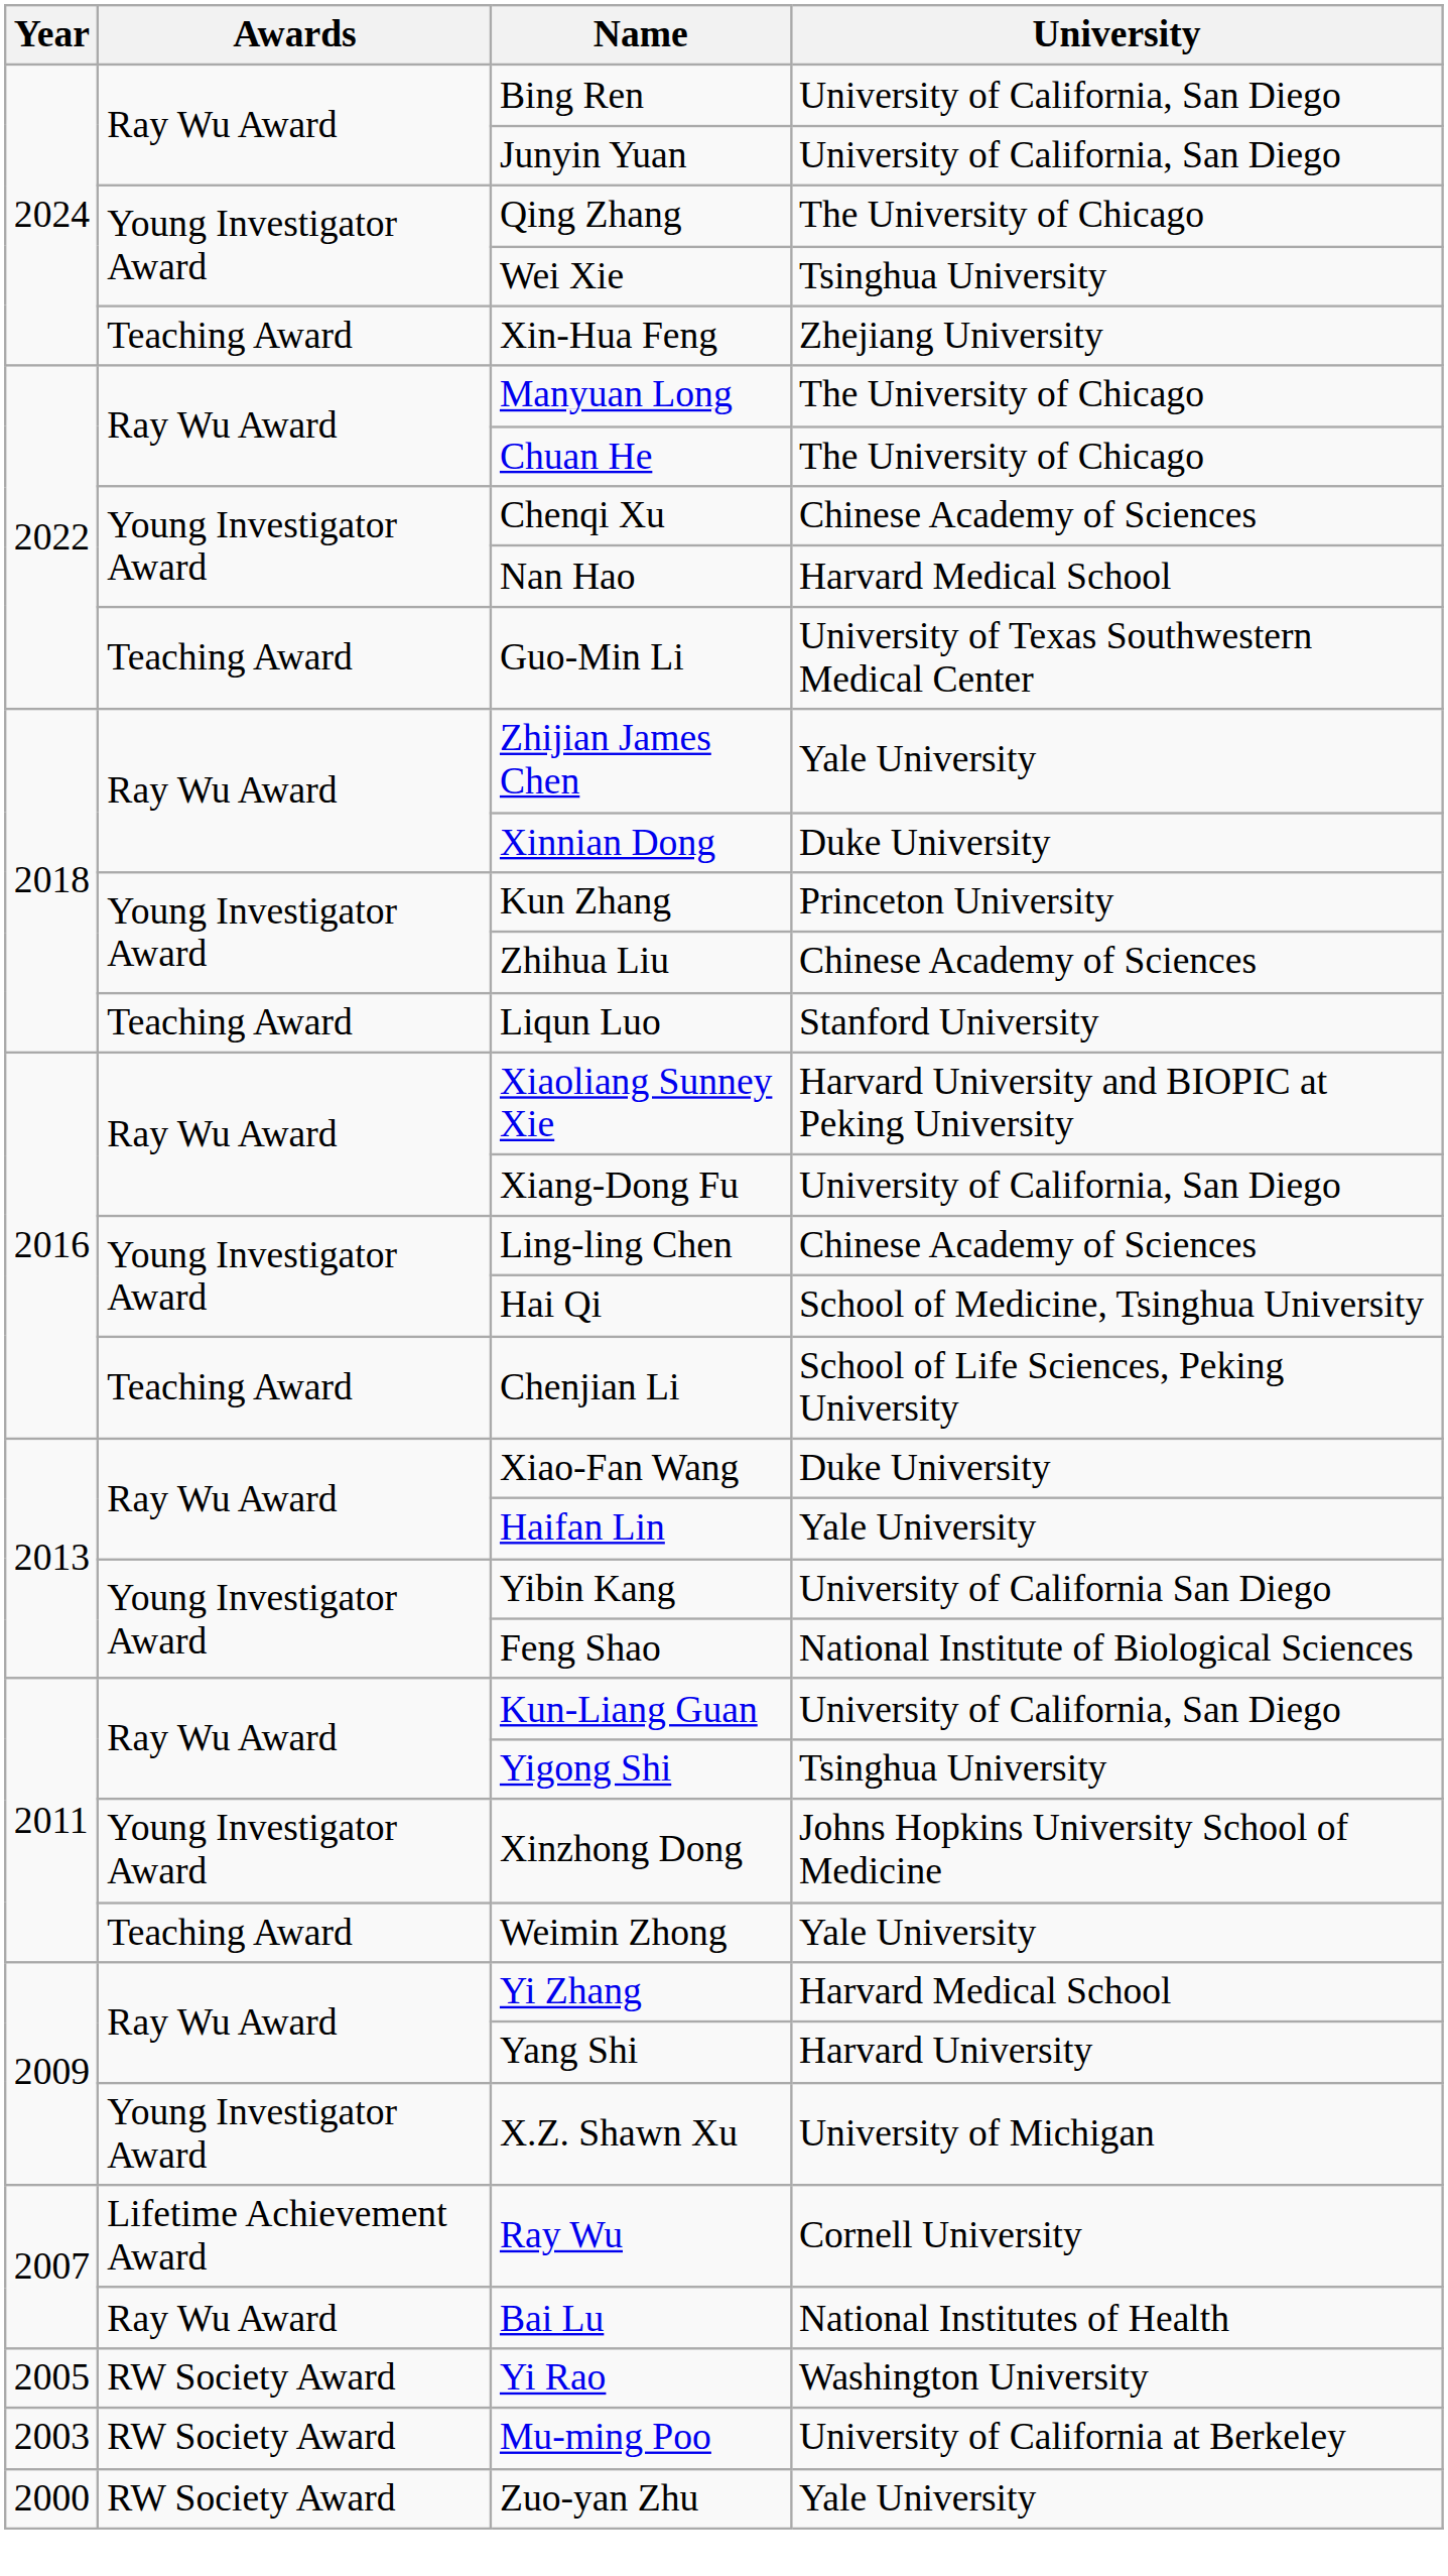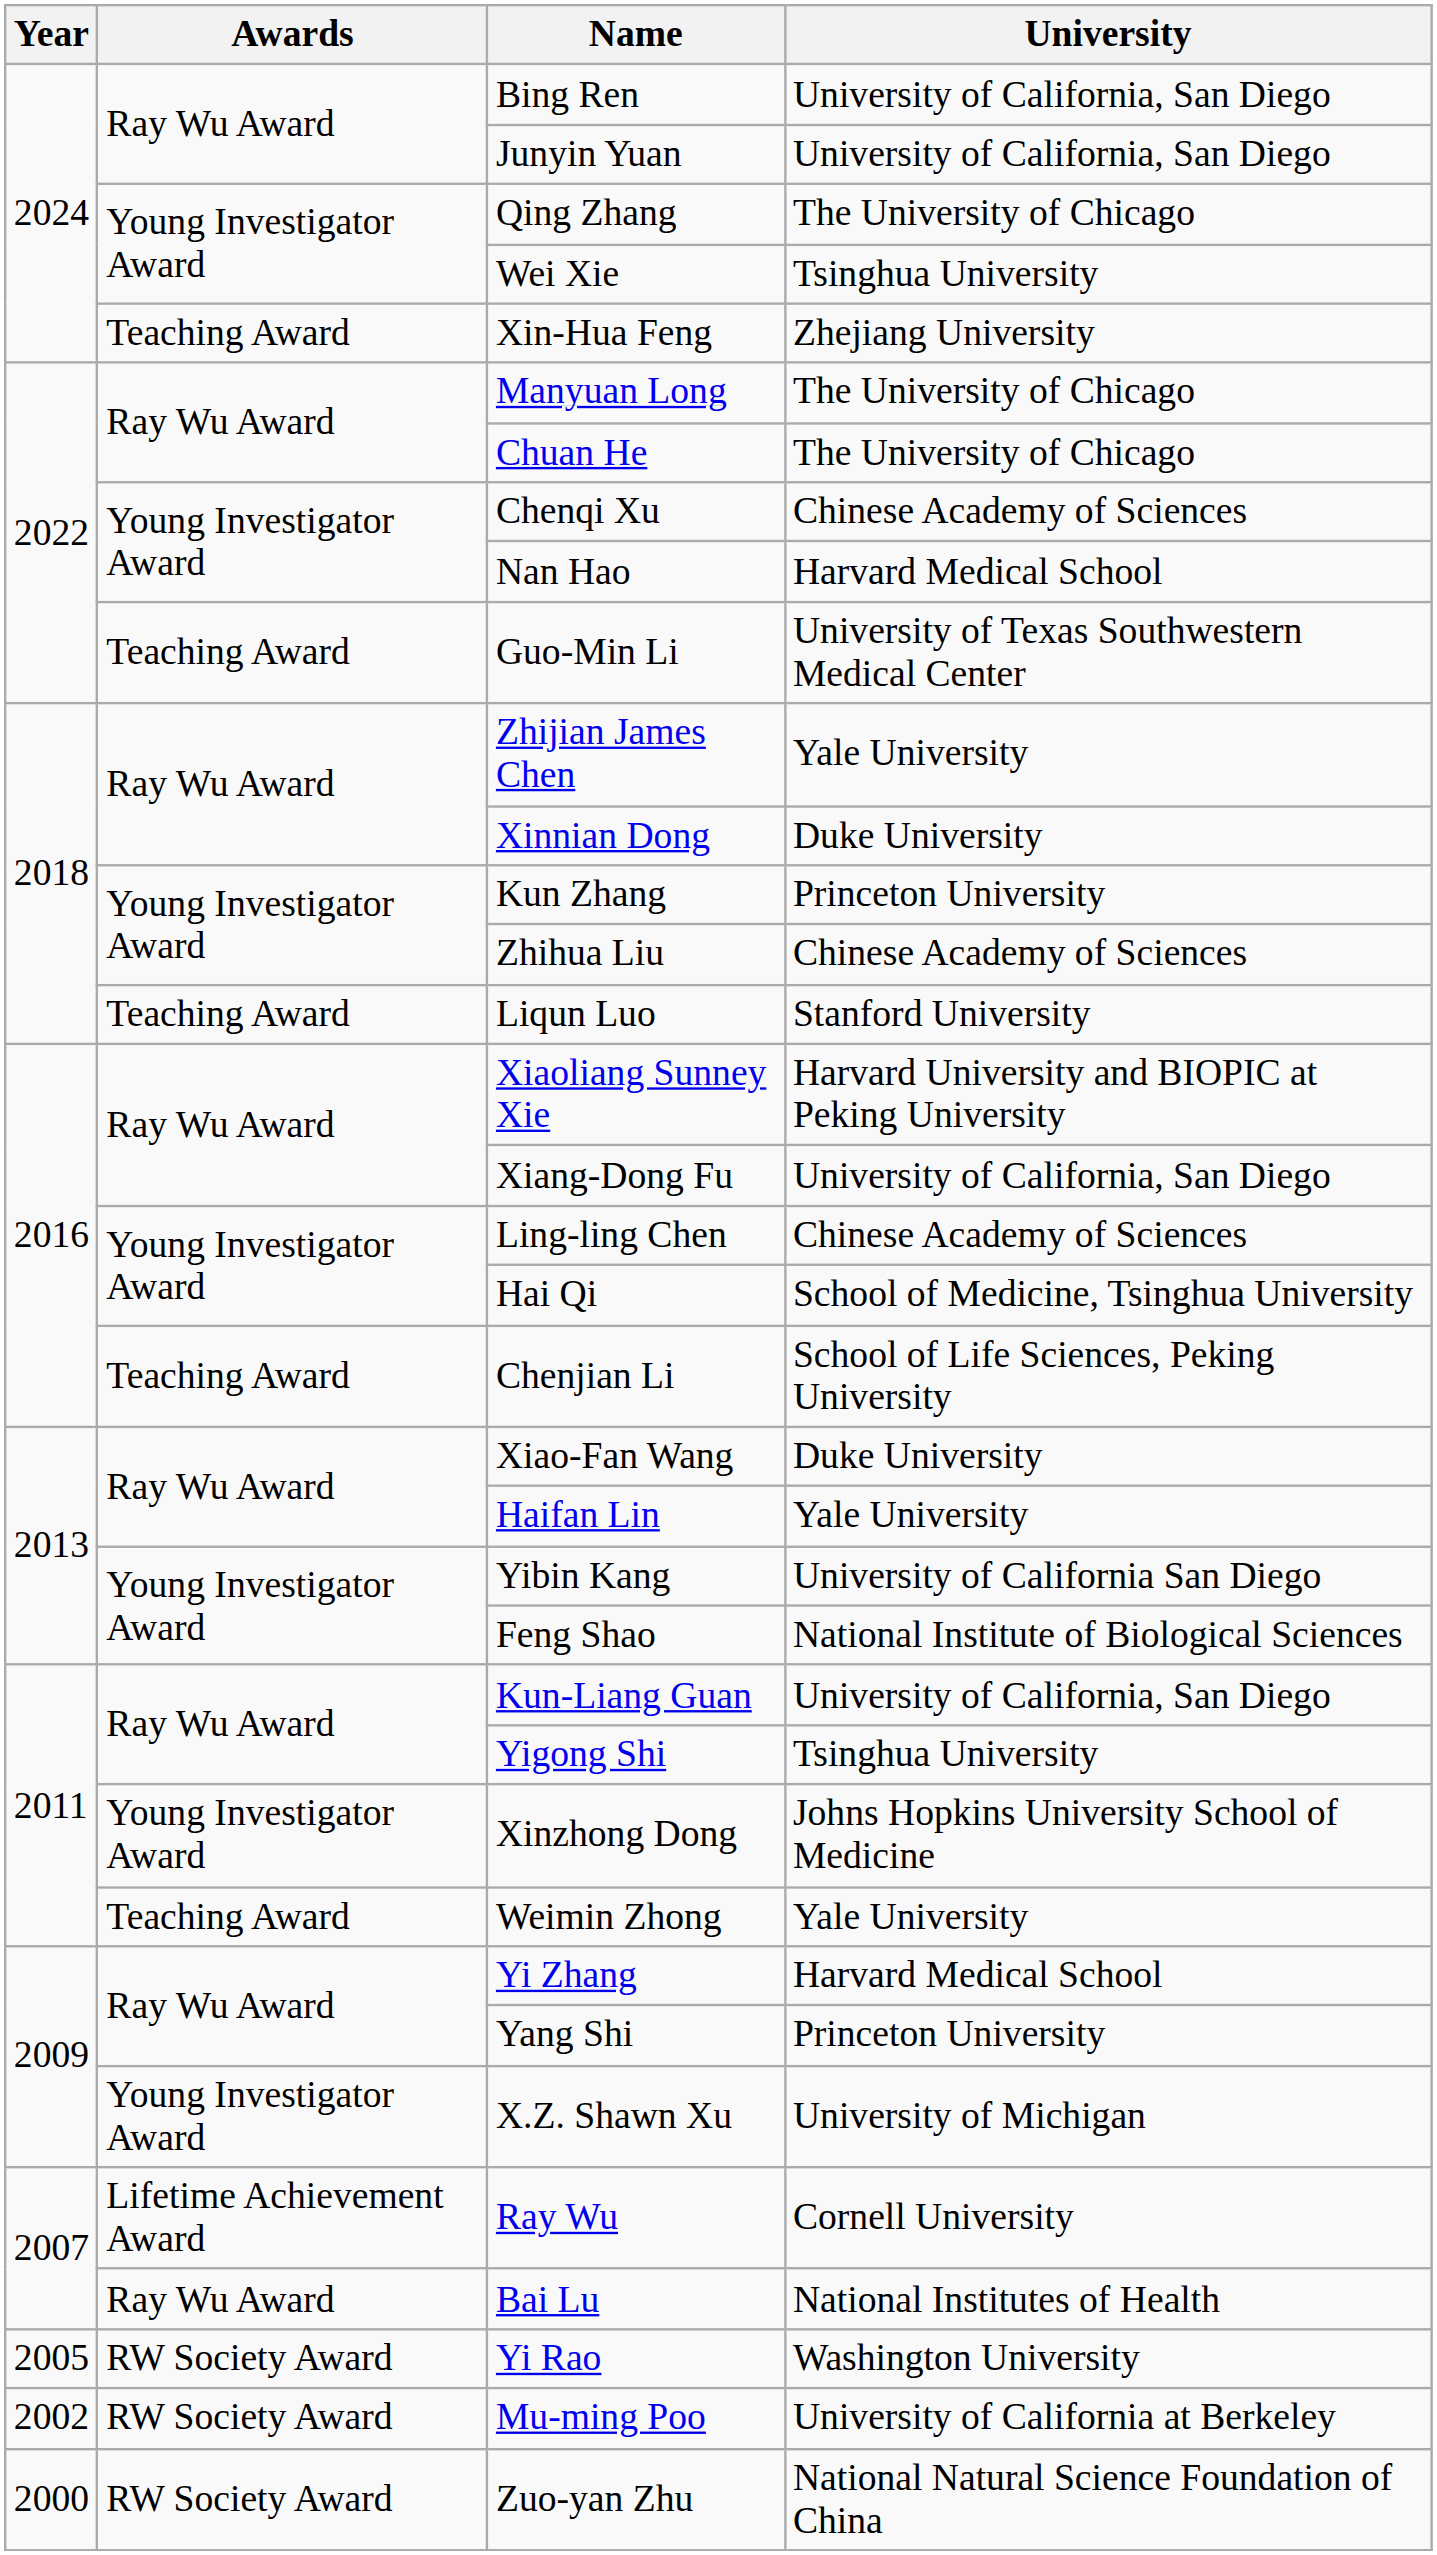 <table class="wikitable sortable mw-collapsible mw-collapsed">
 <tr>
 <th>Year</th>
 <th>Awards</th>
 <th>Name</th>
 <th>University</th>
 </tr>
 <tr>
 <td rowspan="5">2024</td>
 <td rowspan="2">Ray Wu Award</td>
 <td>Bing Ren</td>
 <td>University of California, San Diego</td>
 </tr>
 <tr>
 <td>Junyin Yuan</td>
 <td>University of California, San Diego</td>
 </tr>
 <tr>
 <td rowspan="2">Young Investigator Award</td>
 <td>Qing Zhang</td>
 <td>The University of Chicago</td>
 </tr>
 <tr>
 <td>Wei Xie</td>
 <td>Tsinghua University</td>
 </tr>
 <tr>
 <td>Teaching Award</td>
 <td>Xin-Hua Feng</td>
 <td>Zhejiang University</td>
 </tr>
 <tr>
 <td rowspan="5">2022</td>
 <td rowspan="2">Ray Wu Award</td>
 <td><a href='#'>Manyuan Long</a></td>
 <td>The University of Chicago</td>
 </tr>
 <tr>
 <td><a href='#'>Chuan He</a></td>
 <td>The University of Chicago</td>
 </tr>
 <tr>
 <td rowspan="2">Young Investigator Award</td>
 <td>Chenqi Xu</td>
 <td>Chinese Academy of Sciences</td>
 </tr>
 <tr>
 <td>Nan Hao</td>
 <td>Harvard Medical School</td>
 </tr>
 <tr>
 <td>Teaching Award</td>
 <td>Guo-Min Li</td>
 <td>University of Texas Southwestern Medical Center</td>
 </tr>
 <tr>
 <td rowspan="5">2018</td>
 <td rowspan="2">Ray Wu Award</td>
 <td><a href='#'>Zhijian James Chen</a></td>
 <td>Yale University</td>
 </tr>
 <tr>
 <td><a href='#'>Xinnian Dong</a></td>
 <td>Duke University</td>
 </tr>
 <tr>
 <td rowspan="2">Young Investigator Award</td>
 <td>Kun Zhang</td>
 <td>Princeton University</td>
 </tr>
 <tr>
 <td>Zhihua Liu</td>
 <td>Chinese Academy of Sciences</td>
 </tr>
 <tr>
 <td>Teaching Award</td>
 <td>Liqun Luo</td>
 <td>Stanford University</td>
 </tr>
 <tr>
 <td rowspan="5">2016</td>
 <td rowspan="2">Ray Wu Award</td>
 <td><a href='#'>Xiaoliang Sunney Xie</a></td>
 <td>Harvard University and BIOPIC at Peking University</td>
 </tr>
 <tr>
 <td>Xiang-Dong Fu</td>
 <td>University of California, San Diego</td>
 </tr>
 <tr>
 <td rowspan="2">Young Investigator Award</td>
 <td>Ling-ling Chen</td>
 <td>Chinese Academy of Sciences</td>
 </tr>
 <tr>
 <td>Hai Qi</td>
 <td>School of Medicine, Tsinghua University</td>
 </tr>
 <tr>
 <td>Teaching Award</td>
 <td>Chenjian Li</td>
 <td>School of Life Sciences, Peking University</td>
 </tr>
 <tr>
 <td rowspan="4">2013</td>
 <td rowspan="2">Ray Wu Award</td>
 <td>Xiao-Fan Wang</td>
 <td>Duke University</td>
 </tr>
 <tr>
 <td><a href='#'>Haifan Lin</a></td>
 <td>Yale University</td>
 </tr>
 <tr>
 <td rowspan="2">Young Investigator Award</td>
 <td>Yibin Kang</td>
 <td>University of California San Diego</td>
 </tr>
 <tr>
 <td>Feng Shao</td>
 <td>National Institute of Biological Sciences</td>
 </tr>
 <tr>
 <td rowspan="4">2011</td>
 <td rowspan="2">Ray Wu Award</td>
 <td><a href='#'>Kun-Liang Guan</a></td>
 <td>University of California, San Diego</td>
 </tr>
 <tr>
 <td><a href='#'>Yigong Shi</a></td>
 <td>Tsinghua University</td>
 </tr>
 <tr>
 <td>Young Investigator Award</td>
 <td>Xinzhong Dong</td>
 <td>Johns Hopkins University School of Medicine</td>
 </tr>
 <tr>
 <td>Teaching Award</td>
 <td>Weimin Zhong</td>
 <td>Yale University</td>
 </tr>
 <tr>
 <td rowspan="3">2009</td>
 <td rowspan="2">Ray Wu Award</td>
 <td><a href='#'>Yi Zhang</a></td>
 <td>Harvard Medical School</td>
 </tr>
 <tr>
 <td>Yang Shi</td>
-<td>Harvard University</td>
+<td>Princeton University</td>
 </tr>
 <tr>
 <td>Young Investigator Award</td>
 <td>X.Z. Shawn Xu</td>
 <td>University of Michigan</td>
 </tr>
 <tr>
 <td rowspan="2">2007</td>
 <td>Lifetime Achievement Award</td>
 <td><a href='#'>Ray Wu</a></td>
 <td>Cornell University</td>
 </tr>
 <tr>
 <td>Ray Wu Award</td>
 <td><a href='#'>Bai Lu</a></td>
 <td>National Institutes of Health</td>
 </tr>
 <tr>
 <td>2005</td>
 <td>RW Society Award</td>
 <td><a href='#'>Yi Rao</a></td>
 <td>Washington University</td>
 </tr>
 <tr>
-<td>2003</td>
+<td>2002</td>
 <td>RW Society Award</td>
 <td><a href='#'>Mu-ming Poo</a></td>
 <td>University of California at Berkeley</td>
 </tr>
 <tr>
 <td>2000</td>
 <td>RW Society Award</td>
 <td>Zuo-yan Zhu</td>
-<td>Yale University</td>
+<td>National Natural Science Foundation of China</td>
 </tr>
 </table>
